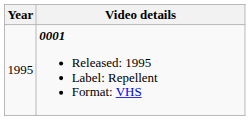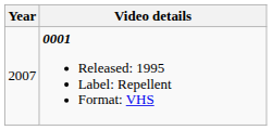 <table class="wikitable">
 <tr>
 <th>Year</th>
 <th width="250">Video details</th>
 </tr>
 <tr>
-<td>1995</td>
+<td>2007</td>
 <td align="left"><strong><em>0001</em></strong><br><ul><li>Released: 1995</li><li>Label: Repellent</li><li>Format: <a href='#'>VHS</a></li></ul></td>
 </tr>
 </table>
